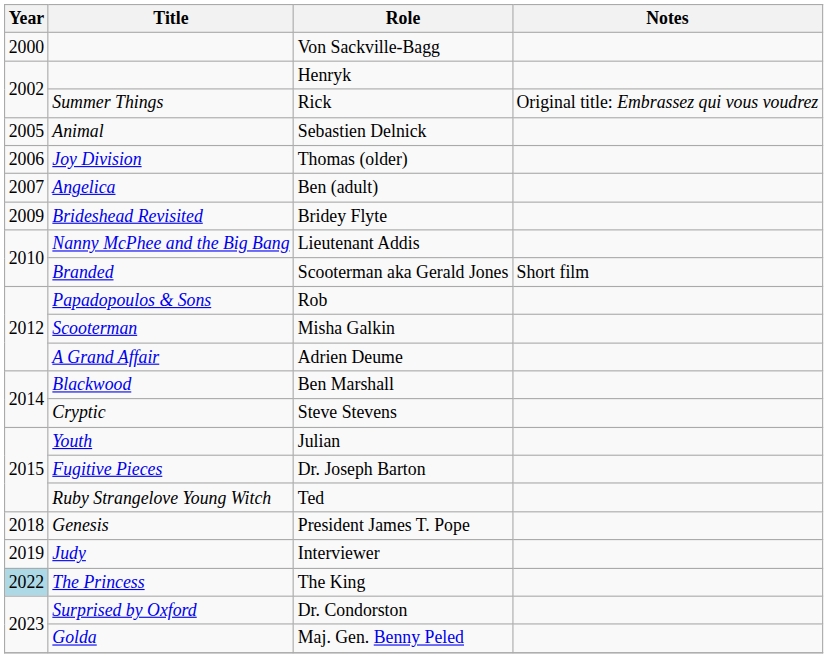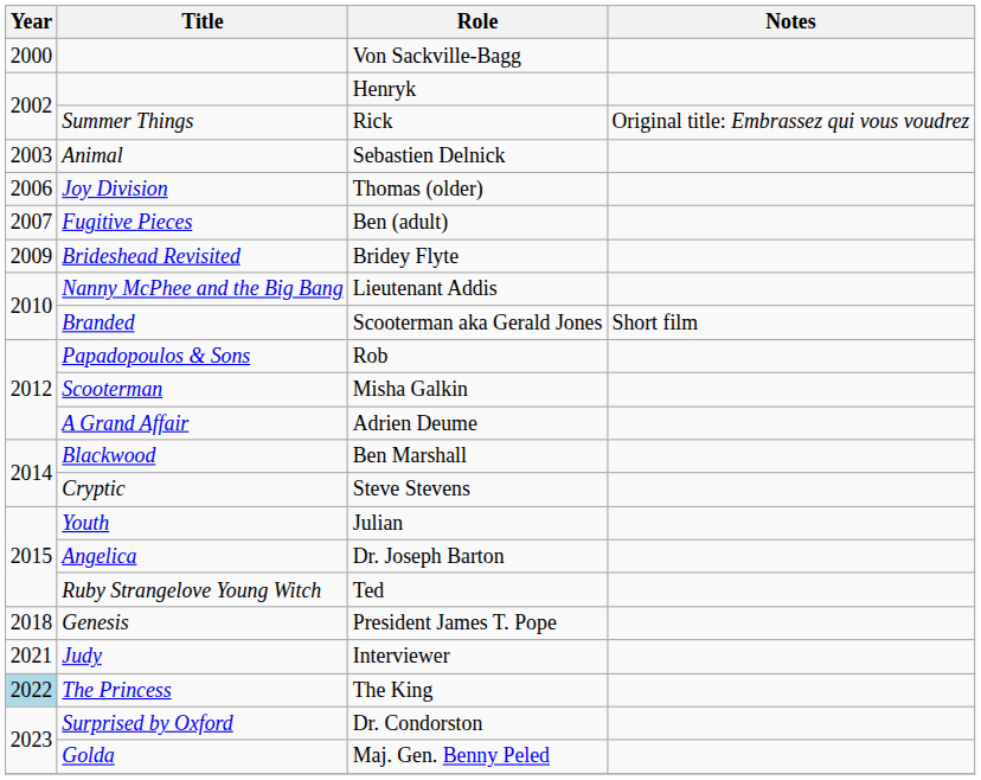 <table class="wikitable sortable">
 <tr>
 <th>Year</th>
 <th>Title</th>
 <th>Role</th>
 <th class="unsortable">Notes</th>
 </tr>
 <tr>
 <td>2000</td>
 <td><em></em></td>
 <td>Von Sackville-Bagg</td>
 <td></td>
 </tr>
 <tr>
 <td rowspan="2">2002</td>
 <td><em></em></td>
 <td>Henryk</td>
 <td></td>
 </tr>
 <tr>
 <td><em>Summer Things</em></td>
 <td>Rick</td>
 <td>Original title: <em>Embrassez qui vous voudrez</em></td>
 </tr>
 <tr>
-<td>2005</td>
+<td>2003</td>
 <td><em>Animal</em></td>
 <td>Sebastien Delnick</td>
 <td></td>
 </tr>
 <tr>
 <td>2006</td>
 <td><em><a href='#'>Joy Division</a></em></td>
 <td>Thomas (older)</td>
 <td></td>
 </tr>
 <tr>
 <td>2007</td>
-<td><em><a href='#'>Angelica</a></em></td>
+<td><em><a href='#'>Fugitive Pieces</a></em></td>
 <td>Ben (adult)</td>
 <td></td>
 </tr>
 <tr>
 <td>2009</td>
 <td><em><a href='#'>Brideshead Revisited</a></em></td>
 <td>Bridey Flyte</td>
 <td></td>
 </tr>
 <tr>
 <td rowspan="2">2010</td>
 <td><em><a href='#'>Nanny McPhee and the Big Bang</a></em></td>
 <td>Lieutenant Addis</td>
 <td></td>
 </tr>
 <tr>
 <td><em><a href='#'>Branded</a></em></td>
 <td>Scooterman aka Gerald Jones</td>
 <td>Short film</td>
 </tr>
 <tr>
 <td rowspan="3">2012</td>
 <td><em><a href='#'>Papadopoulos & Sons</a></em></td>
 <td>Rob</td>
 <td></td>
 </tr>
 <tr>
 <td><em><a href='#'>Scooterman</a></em></td>
 <td>Misha Galkin</td>
 <td></td>
 </tr>
 <tr>
 <td><em><a href='#'>A Grand Affair</a></em></td>
 <td>Adrien Deume</td>
 <td></td>
 </tr>
 <tr>
 <td rowspan="2">2014</td>
 <td><em><a href='#'>Blackwood</a></em></td>
 <td>Ben Marshall</td>
 <td></td>
 </tr>
 <tr>
 <td><em>Cryptic</em></td>
 <td>Steve Stevens</td>
 <td></td>
 </tr>
 <tr>
 <td rowspan="3">2015</td>
 <td><em><a href='#'>Youth</a></em></td>
 <td>Julian</td>
 <td></td>
 </tr>
 <tr>
-<td><em><a href='#'>Fugitive Pieces</a></em></td>
+<td><em><a href='#'>Angelica</a></em></td>
 <td>Dr. Joseph Barton</td>
 <td></td>
 </tr>
 <tr>
 <td><em>Ruby Strangelove Young Witch</em></td>
 <td>Ted</td>
 <td></td>
 </tr>
 <tr>
 <td>2018</td>
 <td><em>Genesis</em></td>
 <td>President James T. Pope</td>
 <td></td>
 </tr>
 <tr>
-<td>2019</td>
+<td>2021</td>
 <td><em><a href='#'>Judy</a></em></td>
 <td>Interviewer</td>
 <td></td>
 </tr>
 <tr>
 <td style="background: lightblue;">2022</td>
 <td><em><a href='#'>The Princess</a></em></td>
 <td>The King</td>
 <td></td>
 </tr>
 <tr>
 <td rowspan="2">2023</td>
 <td><em><a href='#'>Surprised by Oxford</a></em></td>
 <td>Dr. Condorston</td>
 <td></td>
 </tr>
 <tr>
 <td><em><a href='#'>Golda</a></em></td>
 <td>Maj. Gen. <a href='#'>Benny Peled</a></td>
 <td></td>
 </tr>
 <tr>
 </tr>
 </table>
